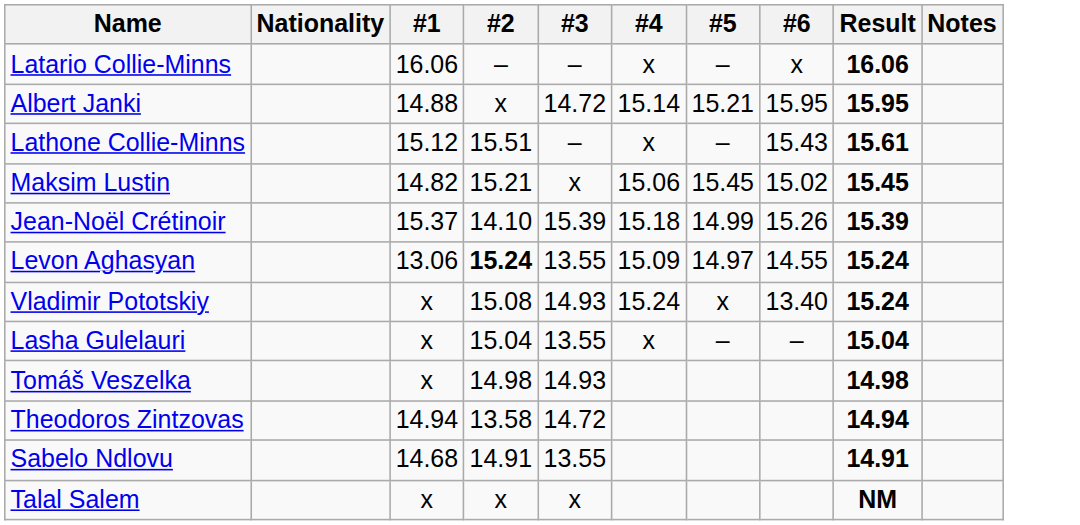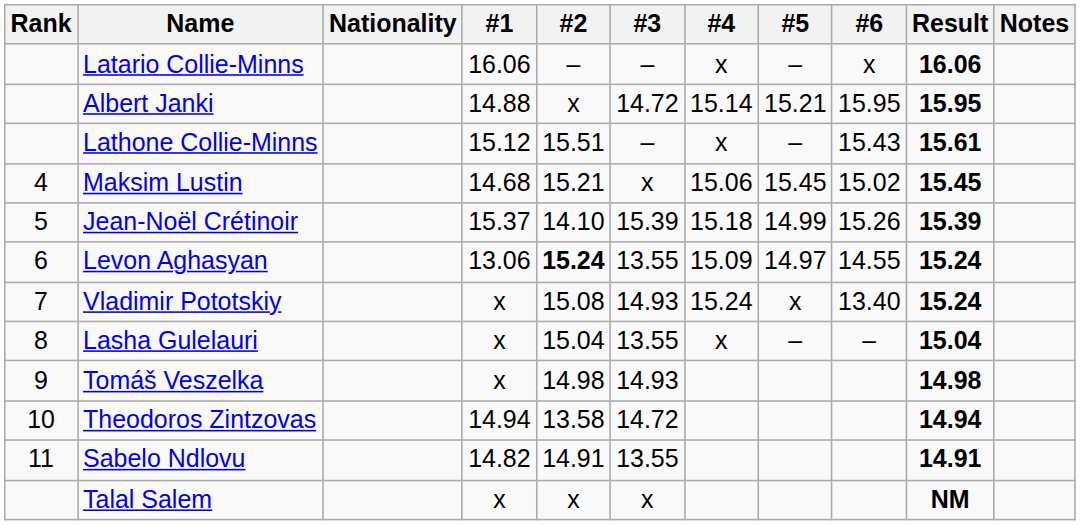 <table class="wikitable sortable" style="text-align:center">
 <tr>
+<th>Rank</th>
 <th>Name</th>
 <th>Nationality</th>
 <th>#1</th>
 <th>#2</th>
 <th>#3</th>
 <th>#4</th>
 <th>#5</th>
 <th>#6</th>
 <th>Result</th>
 <th>Notes</th>
 </tr>
 <tr>
+<td></td>
 <td align=left><a href='#'>Latario Collie-Minns</a></td>
 <td align=left></td>
 <td>16.06</td>
 <td>–</td>
 <td>–</td>
 <td>x</td>
 <td>–</td>
 <td>x</td>
 <td><strong>16.06</strong></td>
 <td></td>
 </tr>
 <tr>
+<td></td>
 <td align=left><a href='#'>Albert Janki</a></td>
 <td align=left></td>
 <td>14.88</td>
 <td>x</td>
 <td>14.72</td>
 <td>15.14</td>
 <td>15.21</td>
 <td>15.95</td>
 <td><strong>15.95</strong></td>
 <td></td>
 </tr>
 <tr>
+<td></td>
 <td align=left><a href='#'>Lathone Collie-Minns</a></td>
 <td align=left></td>
 <td>15.12</td>
 <td>15.51</td>
 <td>–</td>
 <td>x</td>
 <td>–</td>
 <td>15.43</td>
 <td><strong>15.61</strong></td>
 <td></td>
 </tr>
 <tr>
+<td>4</td>
 <td align=left><a href='#'>Maksim Lustin</a></td>
 <td align=left></td>
-<td>14.82</td>
+<td>14.68</td>
 <td>15.21</td>
 <td>x</td>
 <td>15.06</td>
 <td>15.45</td>
 <td>15.02</td>
 <td><strong>15.45</strong></td>
 <td></td>
 </tr>
 <tr>
+<td>5</td>
 <td align=left><a href='#'>Jean-Noël Crétinoir</a></td>
 <td align=left></td>
 <td>15.37</td>
 <td>14.10</td>
 <td>15.39</td>
 <td>15.18</td>
 <td>14.99</td>
 <td>15.26</td>
 <td><strong>15.39</strong></td>
 <td></td>
 </tr>
 <tr>
+<td>6</td>
 <td align=left><a href='#'>Levon Aghasyan</a></td>
 <td align=left></td>
 <td>13.06</td>
 <td><strong>15.24</strong></td>
 <td>13.55</td>
 <td>15.09</td>
 <td>14.97</td>
 <td>14.55</td>
 <td><strong>15.24</strong></td>
 <td></td>
 </tr>
 <tr>
+<td>7</td>
 <td align=left><a href='#'>Vladimir Pototskiy</a></td>
 <td align=left></td>
 <td>x</td>
 <td>15.08</td>
 <td>14.93</td>
 <td>15.24</td>
 <td>x</td>
 <td>13.40</td>
 <td><strong>15.24</strong></td>
 <td></td>
 </tr>
 <tr>
+<td>8</td>
 <td align=left><a href='#'>Lasha Gulelauri</a></td>
 <td align=left></td>
 <td>x</td>
 <td>15.04</td>
 <td>13.55</td>
 <td>x</td>
 <td>–</td>
 <td>–</td>
 <td><strong>15.04</strong></td>
 <td></td>
 </tr>
 <tr>
+<td>9</td>
 <td align=left><a href='#'>Tomáš Veszelka</a></td>
 <td align=left></td>
 <td>x</td>
 <td>14.98</td>
 <td>14.93</td>
 <td></td>
 <td></td>
 <td></td>
 <td><strong>14.98</strong></td>
 <td></td>
 </tr>
 <tr>
+<td>10</td>
 <td align=left><a href='#'>Theodoros Zintzovas</a></td>
 <td align=left></td>
 <td>14.94</td>
 <td>13.58</td>
 <td>14.72</td>
 <td></td>
 <td></td>
 <td></td>
 <td><strong>14.94</strong></td>
 <td></td>
 </tr>
 <tr>
+<td>11</td>
 <td align=left><a href='#'>Sabelo Ndlovu</a></td>
 <td align=left></td>
-<td>14.68</td>
+<td>14.82</td>
 <td>14.91</td>
 <td>13.55</td>
 <td></td>
 <td></td>
 <td></td>
 <td><strong>14.91</strong></td>
 <td></td>
 </tr>
 <tr>
+<td></td>
 <td align=left><a href='#'>Talal Salem</a></td>
 <td align=left></td>
 <td>x</td>
 <td>x</td>
 <td>x</td>
 <td></td>
 <td></td>
 <td></td>
 <td><strong>NM</strong></td>
 <td></td>
 </tr>
 </table>
